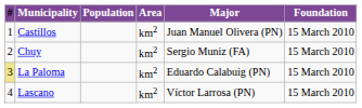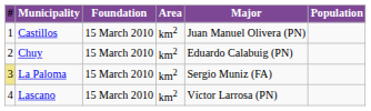 <table class="wikitable sortable defaultleft col1center col3right col4right">
 <tr>
 <th style="background-color:#7d4796" scope=col>#</th>
 <th style="color:white;background-color:#7d4796;text-align:center">Municipality</th>
-<th style="color:white;background-color:#7d4796;text-align:center">Population</th>
+<th style="color:white;background-color:#7d4796;text-align:center">Foundation</th>
 <th style="color:white;background-color:#7d4796;text-align:center">Area</th>
 <th style="color:white;background-color:#7d4796;text-align:center">Major</th>
-<th style="color:white;background-color:#7d4796;text-align:center">Foundation</th>
+<th style="color:white;background-color:#7d4796;text-align:center">Population</th>
 </tr>
 <tr>
 <td>1</td>
 <td><a href='#'>Castillos</a></td>
-<td></td>
+<td>15 March 2010</td>
 <td> km<sup>2</sup></td>
 <td>Juan Manuel Olivera (PN)</td>
-<td>15 March 2010</td>
+<td></td>
 </tr>
 <tr>
 <td>2</td>
 <td><a href='#'>Chuy</a></td>
+<td>15 March 2010</td>
+<td> km<sup>2</sup></td>
+<td>Eduardo Calabuig (PN)</td>
 <td></td>
-<td> km<sup>2</sup></td>
-<td>Sergio Muniz (FA)</td>
-<td>15 March 2010</td>
 </tr>
 <tr>
 <td style="background: khaki;">3</td>
 <td><a href='#'>La Paloma</a></td>
+<td>15 March 2010</td>
+<td> km<sup>2</sup></td>
+<td>Sergio Muniz (FA)</td>
 <td></td>
-<td> km<sup>2</sup></td>
-<td>Eduardo Calabuig (PN)</td>
-<td>15 March 2010</td>
 </tr>
 <tr>
 <td>4</td>
 <td><a href='#'>Lascano</a></td>
-<td></td>
+<td>15 March 2010</td>
 <td> km<sup>2</sup></td>
 <td>Víctor Larrosa (PN)</td>
-<td>15 March 2010</td>
+<td></td>
 </tr>
 </table>
